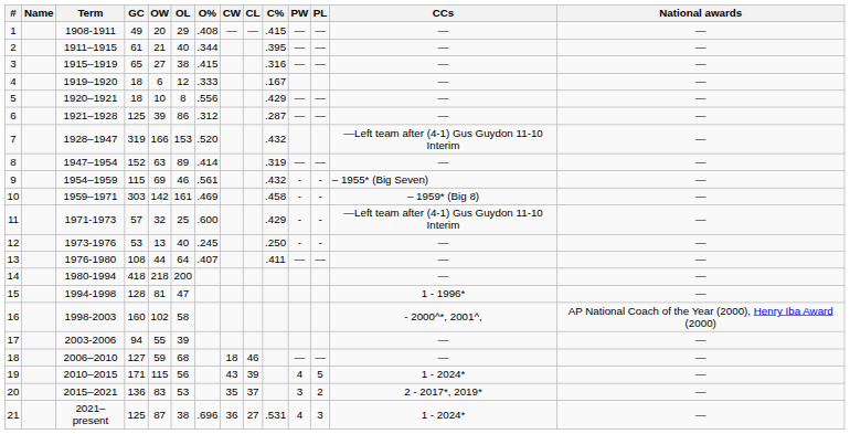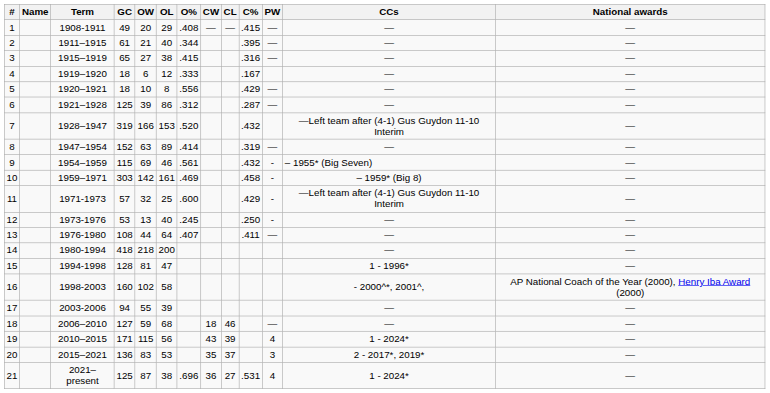 <table class="wikitable sortable">
 <tr>
 <th>#</th>
 <th>Name</th>
 <th>Term</th>
 <th>GC</th>
 <th>OW</th>
 <th>OL</th>
 <th>O%</th>
 <th>CW</th>
 <th>CL</th>
 <th>C%</th>
 <th>PW</th>
-<th>PL</th>
 <th>CCs</th>
 <th class="unsortable">National awards</th>
 </tr>
 <tr>
 <td align="center">1</td>
 <td></td>
 <td align="center">1908-1911</td>
 <td align="center">49</td>
 <td align="center">20</td>
 <td align="center">29</td>
 <td align="center">.408</td>
 <td align="center">—</td>
 <td align="center">—</td>
 <td align="center">.415</td>
-<td align="center">—</td>
 <td align="center">—</td>
 <td align="center">—</td>
 <td align="center">—</td>
 </tr>
 <tr>
 <td align="center">2</td>
 <td></td>
 <td align="center">1911–1915</td>
 <td align="center">61</td>
 <td align="center">21</td>
 <td align="center">40</td>
 <td align="center">.344</td>
 <td align="center"></td>
 <td align="center"></td>
 <td align="center">.395</td>
 <td align="center">—</td>
 <td align="center">—</td>
 <td align="center">—</td>
-<td align="center">—</td>
 </tr>
 <tr>
 <td align="center">3</td>
 <td></td>
 <td align="center">1915–1919</td>
 <td align="center">65</td>
 <td align="center">27</td>
 <td align="center">38</td>
 <td align="center">.415</td>
 <td align="center"></td>
 <td align="center"></td>
 <td align="center">.316</td>
 <td align="center">—</td>
 <td align="center">—</td>
 <td align="center">—</td>
-<td align="center">—</td>
 </tr>
 <tr>
 <td align="center">4</td>
 <td></td>
 <td align="center">1919–1920</td>
 <td align="center">18</td>
 <td align="center">6</td>
 <td align="center">12</td>
 <td align="center">.333</td>
 <td align="center"></td>
 <td align="center"></td>
 <td align="center">.167</td>
-<td align="center"></td>
 <td align="center"></td>
 <td align="center">—</td>
 <td align="center">—</td>
 </tr>
 <tr>
 <td align="center">5</td>
 <td></td>
 <td align="center">1920–1921</td>
 <td align="center">18</td>
 <td align="center">10</td>
 <td align="center">8</td>
 <td align="center">.556</td>
 <td align="center"></td>
 <td align="center"></td>
 <td align="center">.429</td>
 <td align="center">—</td>
 <td align="center">—</td>
 <td align="center">—</td>
-<td align="center">—</td>
 </tr>
 <tr>
 <td align="center">6</td>
 <td></td>
 <td align="center">1921–1928</td>
 <td align="center">125</td>
 <td align="center">39</td>
 <td align="center">86</td>
 <td align="center">.312</td>
 <td align="center"></td>
 <td align="center"></td>
 <td align="center">.287</td>
 <td align="center">—</td>
 <td align="center">—</td>
 <td align="center">—</td>
-<td align="center">—</td>
 </tr>
 <tr>
 <td align="center">7</td>
 <td></td>
 <td align="center">1928–1947</td>
 <td align="center">319</td>
 <td align="center">166</td>
 <td align="center">153</td>
 <td align="center">.520</td>
 <td align="center"></td>
 <td align="center"></td>
 <td align="center">.432</td>
-<td align="center"></td>
 <td align="center"></td>
 <td align="center">—Left team after (4-1) Gus Guydon 11-10 Interim</td>
 <td align="center">—</td>
 </tr>
 <tr>
 <td align="center">8</td>
 <td></td>
 <td align="center">1947–1954</td>
 <td align="center">152</td>
 <td align="center">63</td>
 <td align="center">89</td>
 <td align="center">.414</td>
 <td align="center"></td>
 <td align="center"></td>
 <td align="center">.319</td>
 <td align="center">—</td>
 <td align="center">—</td>
 <td align="center">—</td>
-<td align="center">—</td>
 </tr>
 <tr>
 <td align="center">9</td>
 <td></td>
 <td align="center">1954–1959</td>
 <td align="center">115</td>
 <td align="center">69</td>
 <td align="center">46</td>
 <td align="center">.561</td>
 <td align="center"></td>
 <td align="center"></td>
 <td align="center">.432</td>
-<td align="center">-</td>
 <td align="center">-</td>
 <td> – 1955* (Big Seven)</td>
 <td align="center">—</td>
 </tr>
 <tr>
 <td align="center">10</td>
 <td></td>
 <td align="center">1959–1971</td>
 <td align="center">303</td>
 <td align="center">142</td>
 <td align="center">161</td>
 <td align="center">.469</td>
 <td align="center"></td>
 <td align="center"></td>
 <td align="center">.458</td>
 <td align="center">-</td>
-<td align="center">-</td>
 <td align="center"> – 1959* (Big 8)</td>
 <td align="center">—</td>
 </tr>
 <tr>
 <td align="center">11</td>
 <td></td>
 <td align="center">1971-1973</td>
 <td align="center">57</td>
 <td align="center">32</td>
 <td align="center">25</td>
 <td align="center">.600</td>
 <td align="center"></td>
 <td align="center"></td>
 <td align="center">.429</td>
 <td align="center">-</td>
-<td align="center">-</td>
 <td align="center">—Left team after (4-1) Gus Guydon 11-10 Interim</td>
 <td align="center">—</td>
 </tr>
 <tr>
 <td align="center">12</td>
 <td></td>
 <td align="center">1973-1976</td>
 <td align="center">53</td>
 <td align="center">13</td>
 <td align="center">40</td>
 <td align="center">.245</td>
 <td align="center"></td>
 <td align="center"></td>
 <td align="center">.250</td>
-<td align="center">-</td>
 <td align="center">-</td>
 <td align="center">—</td>
 <td align="center">—</td>
 </tr>
 <tr>
 <td align="center">13</td>
 <td></td>
 <td align="center">1976-1980</td>
 <td align="center">108</td>
 <td align="center">44</td>
 <td align="center">64</td>
 <td align="center">.407</td>
 <td align="center"></td>
 <td align="center"></td>
 <td align="center">.411</td>
 <td align="center">—</td>
 <td align="center">—</td>
 <td align="center">—</td>
-<td align="center">—</td>
 </tr>
 <tr>
 <td align="center">14</td>
 <td></td>
 <td align="center">1980-1994</td>
 <td align="center">418</td>
 <td align="center">218</td>
 <td align="center">200</td>
-<td align="center"></td>
 <td align="center"></td>
 <td align="center"></td>
 <td align="center"></td>
 <td align="center"></td>
 <td align="center"></td>
 <td align="center">—</td>
 <td align="center">—</td>
 </tr>
 <tr>
 <td align="center">15</td>
 <td></td>
 <td align="center">1994-1998</td>
 <td align="center">128</td>
 <td align="center">81</td>
 <td align="center">47</td>
 <td align="center"></td>
 <td align="center"></td>
 <td align="center"></td>
 <td align="center"></td>
 <td align="center"></td>
-<td align="center"></td>
 <td align="center">1 - 1996*</td>
 <td align="center">—</td>
 </tr>
 <tr>
 <td align="center">16</td>
 <td></td>
 <td align="center">1998-2003</td>
 <td align="center">160</td>
 <td align="center">102</td>
 <td align="center">58</td>
 <td align="center"></td>
 <td align="center"></td>
 <td align="center"></td>
 <td align="center"></td>
 <td align="center"></td>
-<td align="center"></td>
 <td align="center"> - 2000^*, 2001^,</td>
 <td align="center">AP National Coach of the Year (2000), <a href='#'>Henry Iba Award</a> (2000)</td>
 </tr>
 <tr>
 <td align="center">17</td>
 <td></td>
 <td align="center">2003-2006</td>
 <td align="center">94</td>
 <td align="center">55</td>
 <td align="center">39</td>
-<td align="center"></td>
 <td align="center"></td>
 <td align="center"></td>
 <td align="center"></td>
 <td align="center"></td>
 <td align="center"></td>
 <td align="center">—</td>
 <td align="center">—</td>
 </tr>
 <tr>
 <td align="center">18</td>
 <td></td>
 <td align="center">2006–2010</td>
 <td align="center">127</td>
 <td align="center">59</td>
 <td align="center">68</td>
 <td align="center"></td>
 <td align="center">18</td>
 <td align="center">46</td>
 <td align="center"></td>
 <td align="center">—</td>
 <td align="center">—</td>
 <td align="center">—</td>
-<td align="center">—</td>
 </tr>
 <tr>
 <td align="center">19</td>
 <td></td>
 <td align="center">2010–2015</td>
 <td align="center">171</td>
 <td align="center">115</td>
 <td align="center">56</td>
 <td align="center"></td>
 <td align="center">43</td>
 <td align="center">39</td>
 <td align="center"></td>
 <td align="center">4</td>
-<td align="center">5</td>
 <td align="center"> 1 - 2024*</td>
 <td align="center">—</td>
 </tr>
 <tr>
 <td align="center">20</td>
 <td></td>
 <td align="center">2015–2021</td>
 <td align="center">136</td>
 <td align="center">83</td>
 <td align="center">53</td>
 <td align="center"></td>
 <td align="center">35</td>
 <td align="center">37</td>
 <td align="center"></td>
 <td align="center">3</td>
-<td align="center">2</td>
 <td align="center">2 - 2017*, 2019*</td>
 <td align="center">—</td>
 </tr>
 <tr>
 <td align="center">21</td>
 <td></td>
 <td align="center">2021–present</td>
 <td align="center">125</td>
 <td align="center">87</td>
 <td align="center">38</td>
 <td align="center">.696</td>
 <td align="center">36</td>
 <td align="center">27</td>
 <td align="center">.531</td>
 <td align="center">4</td>
-<td align="center">3</td>
 <td align="center"> 1 - 2024*</td>
 <td align="center">—</td>
 </tr>
 </table>
